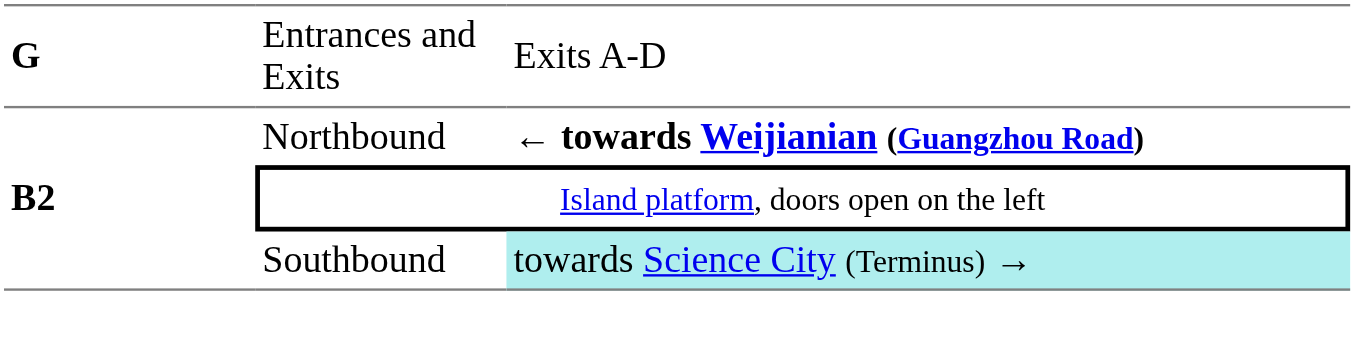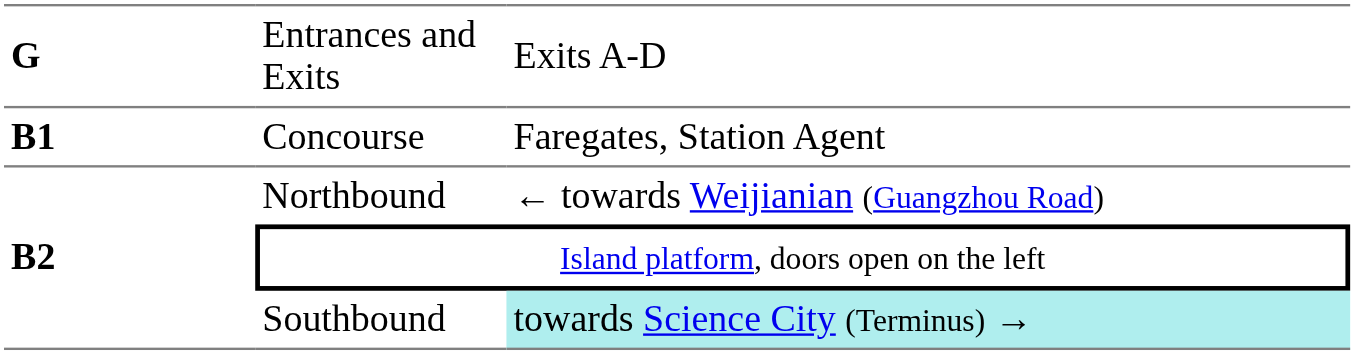 <table cellspacing=0 cellpadding=3>
 <tr>
 <td style="border-top:solid 1px gray;border-bottom:solid 1px gray;" width=100><strong>G</strong></td>
 <td style="border-top:solid 1px gray;border-bottom:solid 1px gray;" width=100>Entrances and Exits</td>
 <td style="border-top:solid 1px gray;border-bottom:solid 1px gray;" width=350>Exits A-D</td>
 </tr>
 <tr>
+<td style="border-bottom:solid 1px gray;"><strong>B1</strong></td>
+<td style="border-bottom:solid 1px gray;">Concourse</td>
+<td style="border-bottom:solid 1px gray;">Faregates, Station Agent</td>
+</tr>
+<tr>
 <td style="border-bottom:solid 1px gray;" rowspan=3><strong>B2</strong></td>
 <td>Northbound</td>
-<td><strong>←  towards <a href='#'>Weijianian</a> <small>(<a href='#'>Guangzhou Road</a>)</small></strong></td>
+<td>←  towards <a href='#'>Weijianian</a> <small>(<a href='#'>Guangzhou Road</a>)</small></td>
 </tr>
 <tr>
 <td style="border-right:solid 2px black;border-left:solid 2px black;border-top:solid 2px black;border-bottom:solid 2px black;text-align:center;" colspan=2><small><a href='#'>Island platform</a>, doors open on the left</small></td>
 </tr>
 <tr>
 <td style="border-bottom:solid 1px gray;">Southbound</td>
 <td style="background: paleturquoise; border-bottom:solid 1px gray;">  towards <a href='#'>Science City</a> <small>(Terminus)</small> →</td>
 </tr>
 </table>
